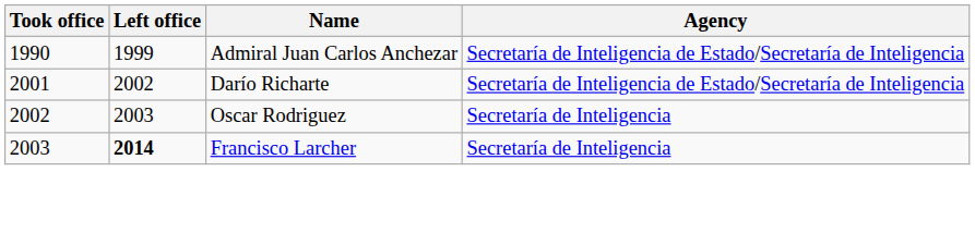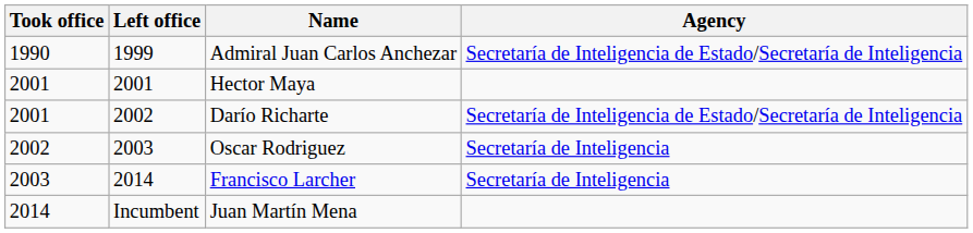 <table class="wikitable">
 <tr>
 <th>Took office</th>
 <th>Left office</th>
 <th>Name</th>
 <th>Agency</th>
 </tr>
 <tr>
 <td>1990</td>
 <td>1999</td>
 <td>Admiral Juan Carlos Anchezar</td>
 <td><a href='#'>Secretaría de Inteligencia de Estado</a>/<a href='#'>Secretaría de Inteligencia</a></td>
 </tr>
 <tr>
 <td>2001</td>
+<td>2001</td>
+<td>Hector Maya</td>
+<td></td>
+</tr>
+<tr>
+<td>2001</td>
 <td>2002</td>
 <td>Darío Richarte</td>
 <td><a href='#'>Secretaría de Inteligencia de Estado</a>/<a href='#'>Secretaría de Inteligencia</a></td>
 </tr>
 <tr>
 <td>2002</td>
 <td>2003</td>
 <td>Oscar Rodriguez</td>
 <td><a href='#'>Secretaría de Inteligencia</a></td>
 </tr>
 <tr>
 <td>2003</td>
-<td><strong>2014</strong></td>
+<td>2014</td>
 <td><a href='#'>Francisco Larcher</a></td>
 <td><a href='#'>Secretaría de Inteligencia</a></td>
 </tr>
+<tr>
+<td>2014</td>
+<td>Incumbent</td>
+<td>Juan Martín Mena</td>
+<td></td>
+</tr>
 </table>
